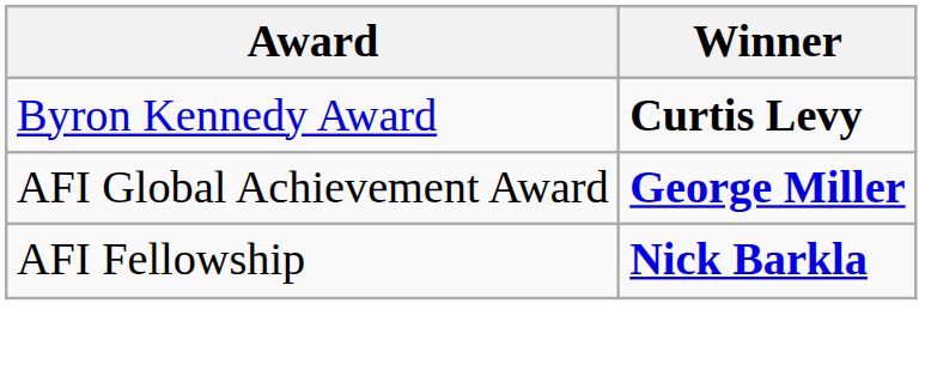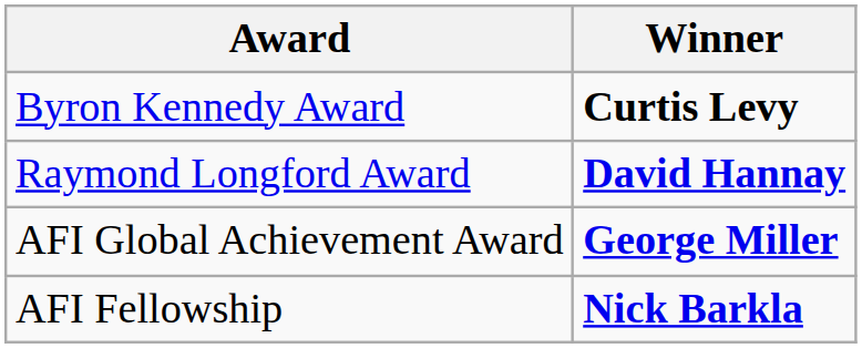 <table class="wikitable">
 <tr>
 <th><strong>Award</strong></th>
 <th><strong>Winner</strong></th>
 </tr>
 <tr>
 <td><a href='#'>Byron Kennedy Award</a></td>
 <td><strong>Curtis Levy</strong></td>
 </tr>
 <tr>
+<td><a href='#'>Raymond Longford Award</a></td>
+<td><strong><a href='#'>David Hannay</a></strong></td>
+</tr>
+<tr>
 <td>AFI Global Achievement Award</td>
 <td><strong><a href='#'>George Miller</a></strong></td>
 </tr>
 <tr>
 <td>AFI Fellowship</td>
 <td><strong><a href='#'>Nick Barkla</a></strong></td>
 </tr>
 </table>
